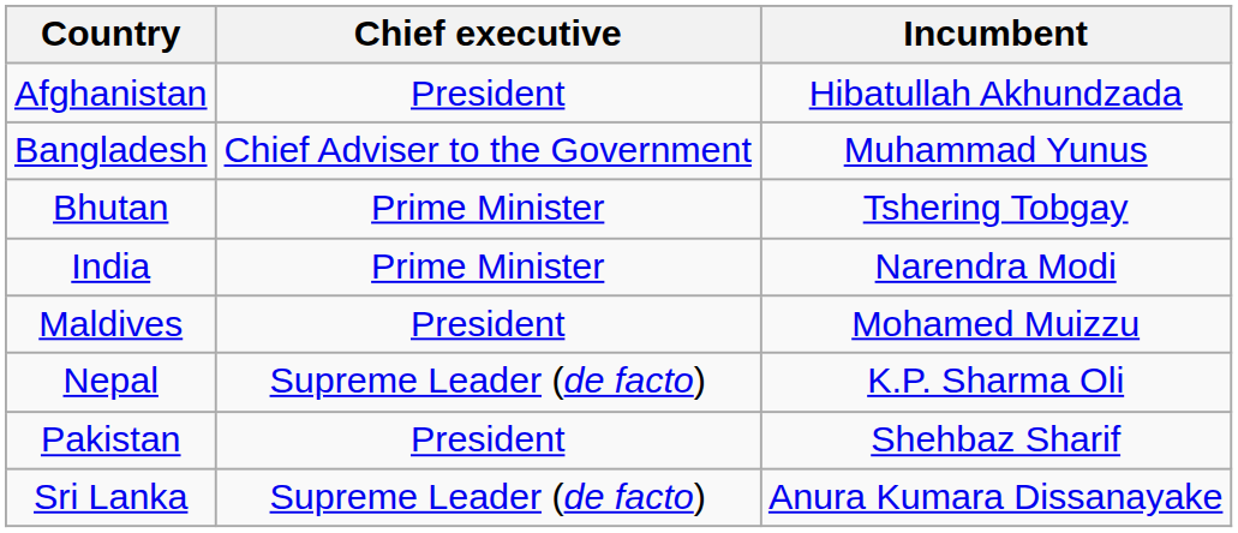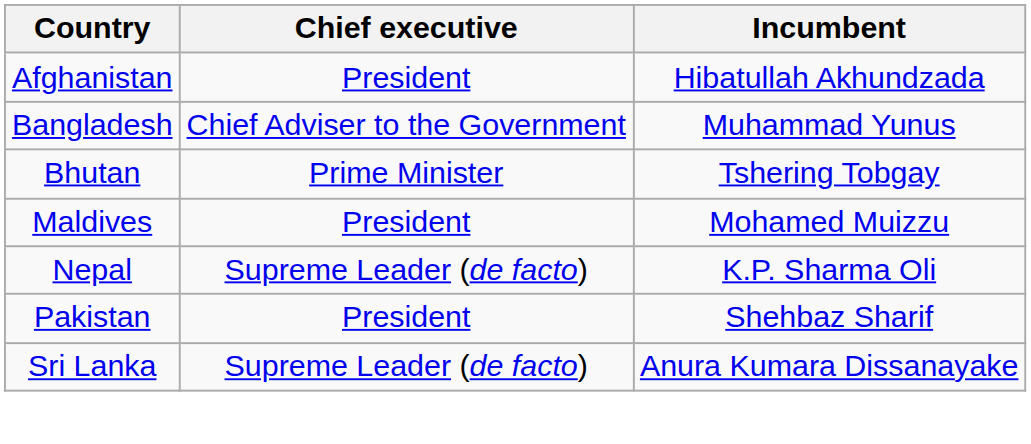 <table class="wikitable" style="text-align:center">
 <tr>
 <th>Country</th>
 <th>Chief executive</th>
 <th>Incumbent</th>
 </tr>
 <tr>
 <td><a href='#'>Afghanistan</a></td>
 <td><a href='#'>President</a></td>
 <td><a href='#'>Hibatullah Akhundzada</a></td>
 </tr>
 <tr>
 <td><a href='#'>Bangladesh</a></td>
 <td><a href='#'>Chief Adviser to the Government</a></td>
 <td><a href='#'>Muhammad Yunus</a></td>
 </tr>
 <tr>
 <td><a href='#'>Bhutan</a></td>
 <td><a href='#'>Prime Minister</a></td>
 <td><a href='#'>Tshering Tobgay</a></td>
 </tr>
 <tr>
-<td><a href='#'>India</a></td>
-<td><a href='#'>Prime Minister</a></td>
-<td><a href='#'>Narendra Modi</a></td>
-</tr>
-<tr>
 <td><a href='#'>Maldives</a></td>
 <td><a href='#'>President</a></td>
 <td><a href='#'>Mohamed Muizzu</a></td>
 </tr>
 <tr>
 <td><a href='#'>Nepal</a></td>
 <td><a href='#'>Supreme Leader</a> (<em><a href='#'>de facto</a></em>)</td>
 <td><a href='#'>K.P. Sharma Oli</a></td>
 </tr>
 <tr>
 <td><a href='#'>Pakistan</a></td>
 <td><a href='#'>President</a></td>
 <td><a href='#'>Shehbaz Sharif</a></td>
 </tr>
 <tr>
 <td><a href='#'>Sri Lanka</a></td>
 <td><a href='#'>Supreme Leader</a> (<em><a href='#'>de facto</a></em>)</td>
 <td><a href='#'>Anura Kumara Dissanayake</a></td>
 </tr>
 </table>
